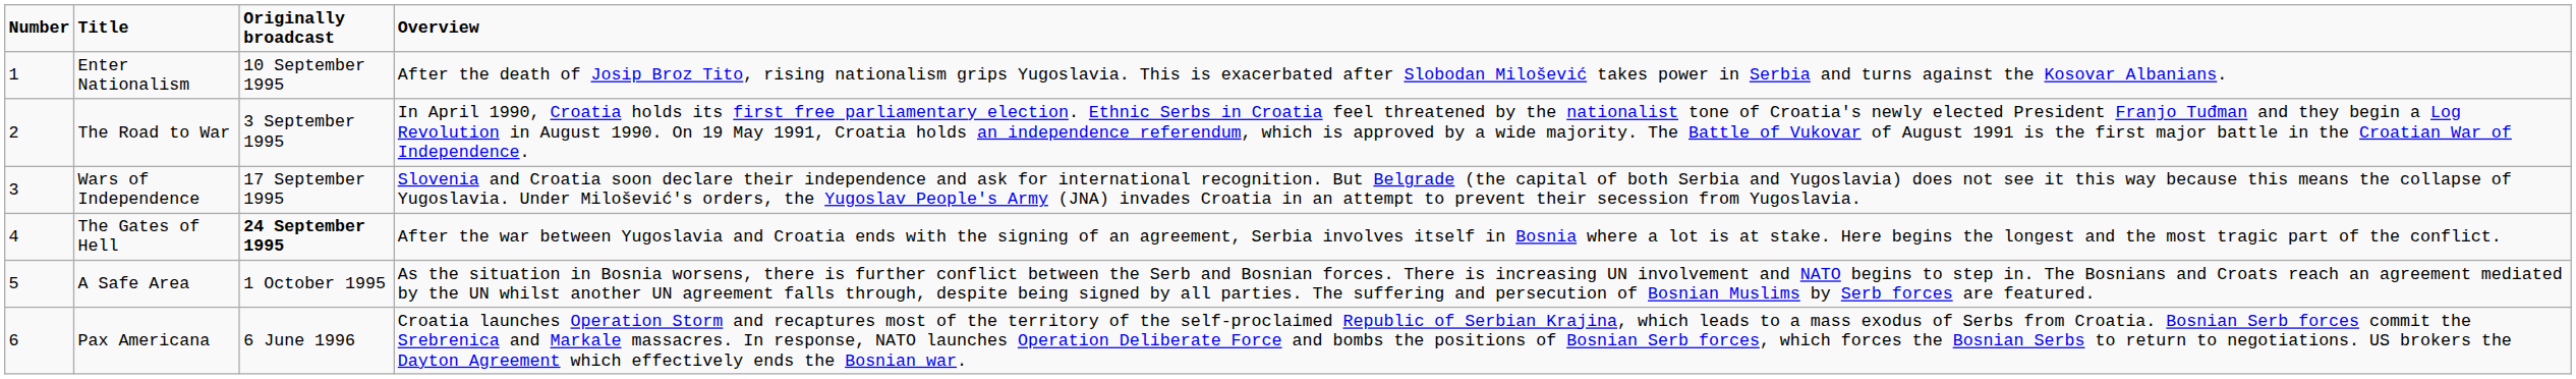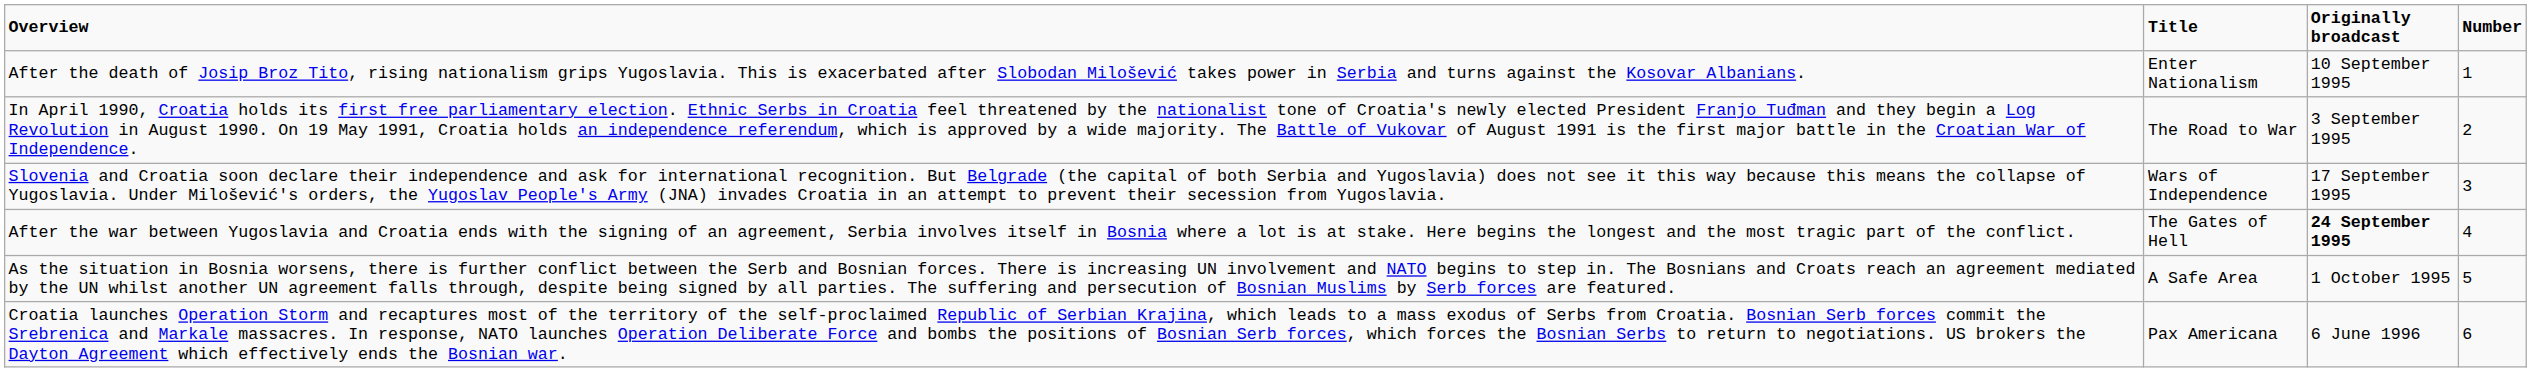 <table class="wikitable" border="1">
 <tr>
-<td><strong>Number</strong></td>
+<td><strong>Overview</strong></td>
 <td><strong>Title</strong></td>
 <td><strong>Originally broadcast</strong></td>
-<td><strong>Overview</strong></td>
+<td><strong>Number</strong></td>
 </tr>
 <tr>
-<td>1</td>
+<td>After the death of <a href='#'>Josip Broz Tito</a>, rising nationalism grips Yugoslavia. This is exacerbated after <a href='#'>Slobodan Milošević</a> takes power in <a href='#'>Serbia</a> and turns against the <a href='#'>Kosovar Albanians</a>.</td>
 <td>Enter Nationalism</td>
 <td>10 September 1995</td>
-<td>After the death of <a href='#'>Josip Broz Tito</a>, rising nationalism grips Yugoslavia. This is exacerbated after <a href='#'>Slobodan Milošević</a> takes power in <a href='#'>Serbia</a> and turns against the <a href='#'>Kosovar Albanians</a>.</td>
+<td>1</td>
 </tr>
 <tr>
-<td>2</td>
+<td>In April 1990, <a href='#'>Croatia</a> holds its <a href='#'>first free parliamentary election</a>. <a href='#'>Ethnic Serbs in Croatia</a> feel threatened by the <a href='#'>nationalist</a> tone of Croatia's newly elected President <a href='#'>Franjo Tuđman</a> and they begin a <a href='#'>Log Revolution</a> in August 1990. On 19 May 1991, Croatia holds <a href='#'>an independence referendum</a>, which is approved by a wide majority. The <a href='#'>Battle of Vukovar</a> of August 1991 is the first major battle in the <a href='#'>Croatian War of Independence</a>.</td>
 <td>The Road to War</td>
 <td>3 September 1995</td>
-<td>In April 1990, <a href='#'>Croatia</a> holds its <a href='#'>first free parliamentary election</a>. <a href='#'>Ethnic Serbs in Croatia</a> feel threatened by the <a href='#'>nationalist</a> tone of Croatia's newly elected President <a href='#'>Franjo Tuđman</a> and they begin a <a href='#'>Log Revolution</a> in August 1990. On 19 May 1991, Croatia holds <a href='#'>an independence referendum</a>, which is approved by a wide majority. The <a href='#'>Battle of Vukovar</a> of August 1991 is the first major battle in the <a href='#'>Croatian War of Independence</a>.</td>
+<td>2</td>
 </tr>
 <tr>
-<td>3</td>
+<td><a href='#'>Slovenia</a> and Croatia soon declare their independence and ask for international recognition. But <a href='#'>Belgrade</a> (the capital of both Serbia and Yugoslavia) does not see it this way because this means the collapse of Yugoslavia.  Under Milošević's orders, the <a href='#'>Yugoslav People's Army</a> (JNA) invades Croatia in an attempt to prevent their secession from Yugoslavia.</td>
 <td>Wars of Independence</td>
 <td>17 September 1995</td>
-<td><a href='#'>Slovenia</a> and Croatia soon declare their independence and ask for international recognition. But <a href='#'>Belgrade</a> (the capital of both Serbia and Yugoslavia) does not see it this way because this means the collapse of Yugoslavia.  Under Milošević's orders, the <a href='#'>Yugoslav People's Army</a> (JNA) invades Croatia in an attempt to prevent their secession from Yugoslavia.</td>
+<td>3</td>
 </tr>
 <tr>
-<td>4</td>
+<td>After the war between Yugoslavia and Croatia ends with the signing of an agreement, Serbia involves itself in <a href='#'>Bosnia</a> where a lot is at stake. Here begins the longest and the most tragic part of the conflict.</td>
 <td>The Gates of Hell</td>
 <td><strong>24 September 1995</strong></td>
-<td>After the war between Yugoslavia and Croatia ends with the signing of an agreement, Serbia involves itself in <a href='#'>Bosnia</a> where a lot is at stake. Here begins the longest and the most tragic part of the conflict.</td>
+<td>4</td>
 </tr>
 <tr>
-<td>5</td>
+<td>As the situation in Bosnia worsens, there is further conflict between the Serb and Bosnian forces. There is increasing UN involvement and <a href='#'>NATO</a> begins to step in. The Bosnians and Croats reach an agreement mediated by the UN whilst another UN agreement falls through, despite being signed by all parties. The suffering and persecution of <a href='#'>Bosnian Muslims</a> by <a href='#'>Serb forces</a> are featured.</td>
 <td>A Safe Area</td>
 <td>1 October 1995</td>
-<td>As the situation in Bosnia worsens, there is further conflict between the Serb and Bosnian forces. There is increasing UN involvement and <a href='#'>NATO</a> begins to step in. The Bosnians and Croats reach an agreement mediated by the UN whilst another UN agreement falls through, despite being signed by all parties. The suffering and persecution of <a href='#'>Bosnian Muslims</a> by <a href='#'>Serb forces</a> are featured.</td>
+<td>5</td>
 </tr>
 <tr>
-<td>6</td>
+<td>Croatia launches <a href='#'>Operation Storm</a> and recaptures most of the territory of the self-proclaimed <a href='#'>Republic of Serbian Krajina</a>, which leads to a mass exodus of Serbs from Croatia. <a href='#'>Bosnian Serb forces</a> commit the <a href='#'>Srebrenica</a> and <a href='#'>Markale</a> massacres. In response, NATO launches <a href='#'>Operation Deliberate Force</a> and bombs the positions of <a href='#'>Bosnian Serb forces</a>, which forces the <a href='#'>Bosnian Serbs</a> to return to negotiations. US brokers the <a href='#'>Dayton Agreement</a> which effectively ends the <a href='#'>Bosnian war</a>.</td>
 <td>Pax Americana</td>
 <td>6 June 1996</td>
-<td>Croatia launches <a href='#'>Operation Storm</a> and recaptures most of the territory of the self-proclaimed <a href='#'>Republic of Serbian Krajina</a>, which leads to a mass exodus of Serbs from Croatia. <a href='#'>Bosnian Serb forces</a> commit the <a href='#'>Srebrenica</a> and <a href='#'>Markale</a> massacres. In response, NATO launches <a href='#'>Operation Deliberate Force</a> and bombs the positions of <a href='#'>Bosnian Serb forces</a>, which forces the <a href='#'>Bosnian Serbs</a> to return to negotiations. US brokers the <a href='#'>Dayton Agreement</a> which effectively ends the <a href='#'>Bosnian war</a>.</td>
+<td>6</td>
 </tr>
 </table>
